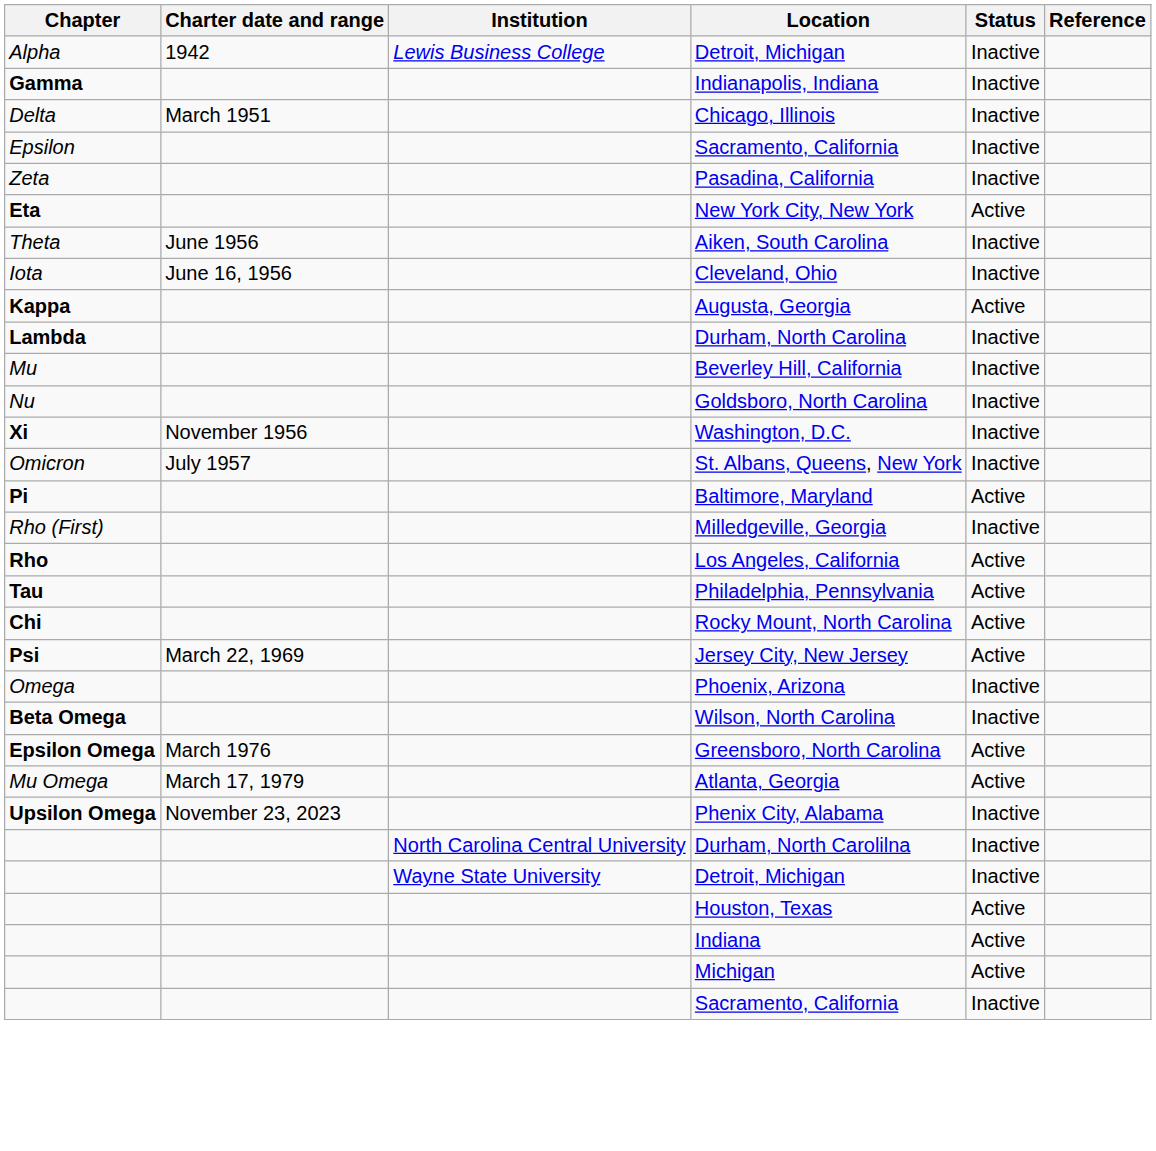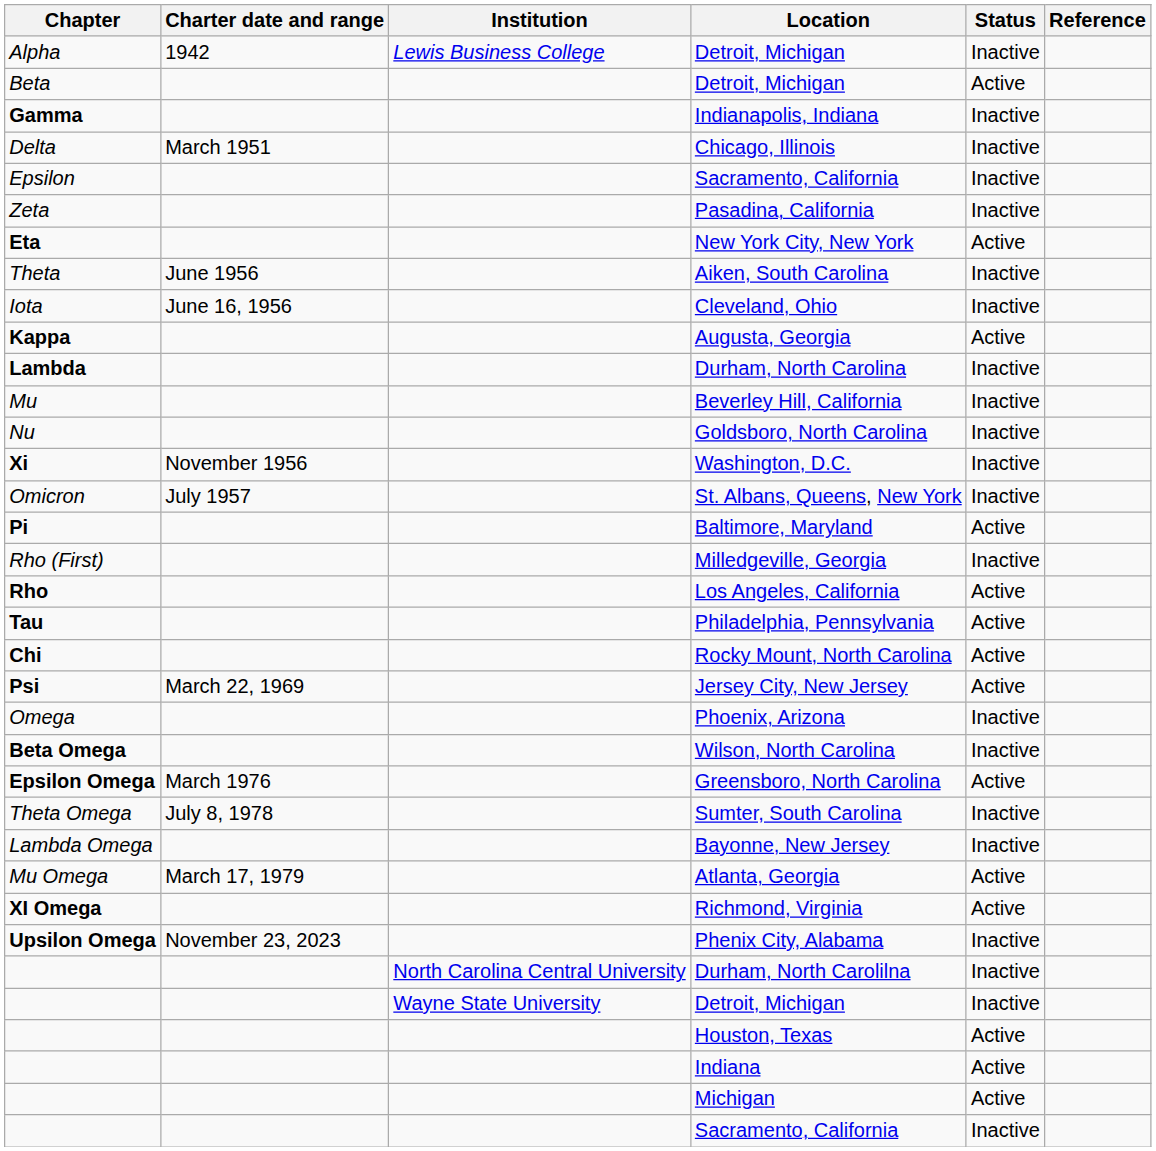 <table class="wikitable sortable">
 <tr>
 <th>Chapter</th>
 <th>Charter date and range</th>
 <th>Institution</th>
 <th>Location</th>
 <th>Status</th>
 <th>Reference</th>
 </tr>
 <tr>
 <td><em>Alpha</em></td>
 <td>1942</td>
 <td><em><a href='#'>Lewis Business College</a></em></td>
 <td><a href='#'>Detroit, Michigan</a></td>
 <td>Inactive</td>
+<td></td>
+</tr>
+<tr>
+<td><em>Beta</em></td>
+<td></td>
+<td></td>
+<td><a href='#'>Detroit, Michigan</a></td>
+<td>Active</td>
 <td></td>
 </tr>
 <tr>
 <td><strong>Gamma</strong></td>
 <td></td>
 <td></td>
 <td><a href='#'>Indianapolis, Indiana</a></td>
 <td>Inactive</td>
 <td></td>
 </tr>
 <tr>
 <td><em>Delta</em></td>
 <td>March 1951</td>
 <td></td>
 <td><a href='#'>Chicago, Illinois</a></td>
 <td>Inactive</td>
 <td></td>
 </tr>
 <tr>
 <td><em>Epsilon</em></td>
 <td></td>
 <td></td>
 <td><a href='#'>Sacramento, California</a></td>
 <td>Inactive</td>
 <td></td>
 </tr>
 <tr>
 <td><em>Zeta</em></td>
 <td></td>
 <td></td>
 <td><a href='#'>Pasadina, California</a></td>
 <td>Inactive</td>
 <td></td>
 </tr>
 <tr>
 <td><strong>Eta</strong></td>
 <td></td>
 <td></td>
 <td><a href='#'>New York City, New York</a></td>
 <td>Active</td>
 <td></td>
 </tr>
 <tr>
 <td><em>Theta</em></td>
 <td>June 1956</td>
 <td></td>
 <td><a href='#'>Aiken, South Carolina</a></td>
 <td>Inactive</td>
 <td></td>
 </tr>
 <tr>
 <td><em>Iota</em></td>
 <td>June 16, 1956</td>
 <td></td>
 <td><a href='#'>Cleveland, Ohio</a></td>
 <td>Inactive</td>
 <td></td>
 </tr>
 <tr>
 <td><strong>Kappa</strong></td>
 <td></td>
 <td></td>
 <td><a href='#'>Augusta, Georgia</a></td>
 <td>Active</td>
 <td></td>
 </tr>
 <tr>
 <td><strong>Lambda</strong></td>
 <td></td>
 <td></td>
 <td><a href='#'>Durham, North Carolina</a></td>
 <td>Inactive</td>
 <td></td>
 </tr>
 <tr>
 <td><em>Mu</em></td>
 <td></td>
 <td></td>
 <td><a href='#'>Beverley Hill, California</a></td>
 <td>Inactive</td>
 <td></td>
 </tr>
 <tr>
 <td><em>Nu</em></td>
 <td></td>
 <td></td>
 <td><a href='#'>Goldsboro, North Carolina</a></td>
 <td>Inactive</td>
 <td></td>
 </tr>
 <tr>
 <td><strong>Xi</strong></td>
 <td>November 1956</td>
 <td></td>
 <td><a href='#'>Washington, D.C.</a></td>
 <td>Inactive</td>
 <td></td>
 </tr>
 <tr>
 <td><em>Omicron</em></td>
 <td>July 1957</td>
 <td></td>
 <td><a href='#'>St. Albans, Queens</a>, <a href='#'>New York</a></td>
 <td>Inactive</td>
 <td></td>
 </tr>
 <tr>
 <td><strong>Pi</strong></td>
 <td></td>
 <td></td>
 <td><a href='#'>Baltimore, Maryland</a></td>
 <td>Active</td>
 <td></td>
 </tr>
 <tr>
 <td><em>Rho (First)</em></td>
 <td></td>
 <td></td>
 <td><a href='#'>Milledgeville, Georgia</a></td>
 <td>Inactive</td>
 <td></td>
 </tr>
 <tr>
 <td><strong>Rho</strong></td>
 <td></td>
 <td></td>
 <td><a href='#'>Los Angeles, California</a></td>
 <td>Active</td>
 <td></td>
 </tr>
 <tr>
 <td><strong>Tau</strong></td>
 <td></td>
 <td></td>
 <td><a href='#'>Philadelphia, Pennsylvania</a></td>
 <td>Active</td>
 <td></td>
 </tr>
 <tr>
 <td><strong>Chi</strong></td>
 <td></td>
 <td></td>
 <td><a href='#'>Rocky Mount, North Carolina</a></td>
 <td>Active</td>
 <td></td>
 </tr>
 <tr>
 <td><strong>Psi</strong></td>
 <td>March 22, 1969</td>
 <td></td>
 <td><a href='#'>Jersey City, New Jersey</a></td>
 <td>Active</td>
 <td></td>
 </tr>
 <tr>
 <td><em>Omega</em></td>
 <td></td>
 <td></td>
 <td><a href='#'>Phoenix, Arizona</a></td>
 <td>Inactive</td>
 <td></td>
 </tr>
 <tr>
 <td><strong>Beta Omega</strong></td>
 <td></td>
 <td></td>
 <td><a href='#'>Wilson, North Carolina</a></td>
 <td>Inactive</td>
 <td></td>
 </tr>
 <tr>
 <td><strong>Epsilon Omega</strong></td>
 <td>March 1976</td>
 <td></td>
 <td><a href='#'>Greensboro, North Carolina</a></td>
 <td>Active</td>
 <td></td>
 </tr>
 <tr>
+<td><em>Theta Omega</em></td>
+<td>July 8, 1978</td>
+<td></td>
+<td><a href='#'>Sumter, South Carolina</a></td>
+<td>Inactive</td>
+<td></td>
+</tr>
+<tr>
+<td><em>Lambda Omega</em></td>
+<td></td>
+<td></td>
+<td><a href='#'>Bayonne, New Jersey</a></td>
+<td>Inactive</td>
+<td></td>
+</tr>
+<tr>
 <td><em>Mu Omega</em></td>
 <td>March 17, 1979</td>
 <td></td>
 <td><a href='#'>Atlanta, Georgia</a></td>
+<td>Active</td>
+<td></td>
+</tr>
+<tr>
+<td><strong>XI Omega</strong></td>
+<td></td>
+<td></td>
+<td><a href='#'>Richmond, Virginia</a></td>
 <td>Active</td>
 <td></td>
 </tr>
 <tr>
 <td><strong>Upsilon Omega</strong></td>
 <td>November 23, 2023</td>
 <td></td>
 <td><a href='#'>Phenix City, Alabama</a></td>
 <td>Inactive</td>
 <td></td>
 </tr>
 <tr>
 <td></td>
 <td></td>
 <td><a href='#'>North Carolina Central University</a></td>
 <td><a href='#'>Durham, North Carolilna</a></td>
 <td>Inactive</td>
 <td></td>
 </tr>
 <tr>
 <td></td>
 <td></td>
 <td><a href='#'>Wayne State University</a></td>
 <td><a href='#'>Detroit, Michigan</a></td>
 <td>Inactive</td>
 <td></td>
 </tr>
 <tr>
 <td></td>
 <td></td>
 <td></td>
 <td><a href='#'>Houston, Texas</a></td>
 <td>Active</td>
 <td></td>
 </tr>
 <tr>
 <td></td>
 <td></td>
 <td></td>
 <td><a href='#'>Indiana</a></td>
 <td>Active</td>
 <td></td>
 </tr>
 <tr>
 <td></td>
 <td></td>
 <td></td>
 <td><a href='#'>Michigan</a></td>
 <td>Active</td>
 <td></td>
 </tr>
 <tr>
 <td></td>
 <td></td>
 <td></td>
 <td><a href='#'>Sacramento, California</a></td>
 <td>Inactive</td>
 <td></td>
 </tr>
 </table>
